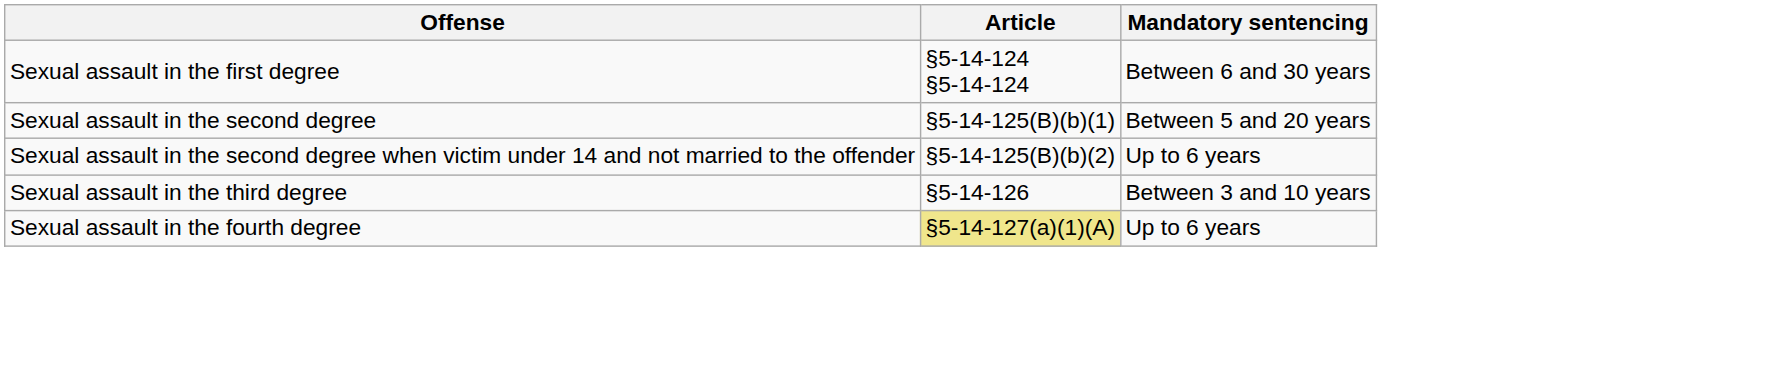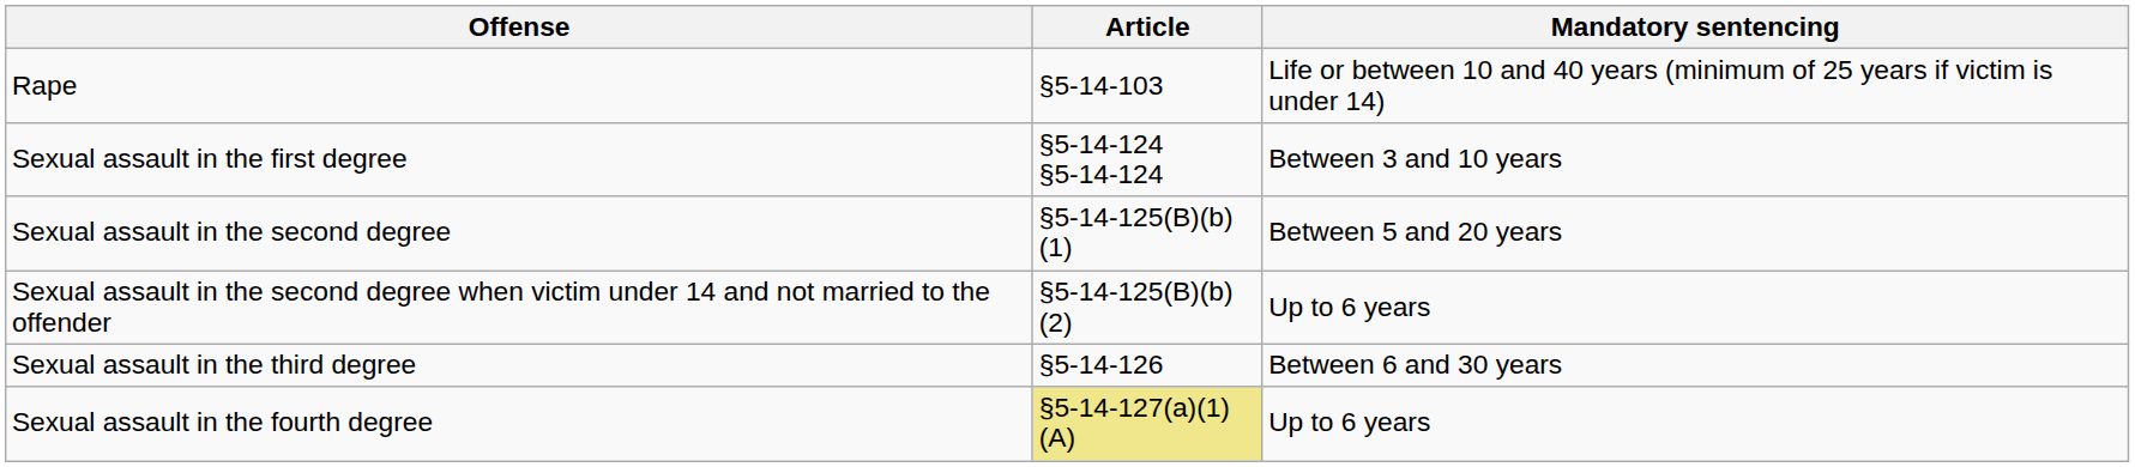 <table class="wikitable">
 <tr>
 <th>Offense</th>
 <th>Article</th>
 <th>Mandatory sentencing</th>
 </tr>
 <tr>
+<td>Rape</td>
+<td>§5-14-103</td>
+<td>Life or between 10 and 40 years (minimum of 25 years if victim is under 14)</td>
+</tr>
+<tr>
 <td>Sexual assault in the first degree</td>
 <td>§5-14-124<br>§5-14-124</td>
-<td>Between 6 and 30 years</td>
+<td>Between 3 and 10 years</td>
 </tr>
 <tr>
 <td>Sexual assault in the second degree</td>
 <td>§5-14-125(B)(b)(1)</td>
 <td>Between 5 and 20 years</td>
 </tr>
 <tr>
 <td>Sexual assault in the second degree when victim under 14 and not married to the offender</td>
 <td>§5-14-125(B)(b)(2)</td>
 <td>Up to 6 years</td>
 </tr>
 <tr>
 <td>Sexual assault in the third degree</td>
 <td>§5-14-126</td>
-<td>Between 3 and 10 years</td>
+<td>Between 6 and 30 years</td>
 </tr>
 <tr>
 <td>Sexual assault in the fourth degree</td>
 <td style="background: khaki;">§5-14-127(a)(1)(A)</td>
 <td>Up to 6 years</td>
 </tr>
 </table>
